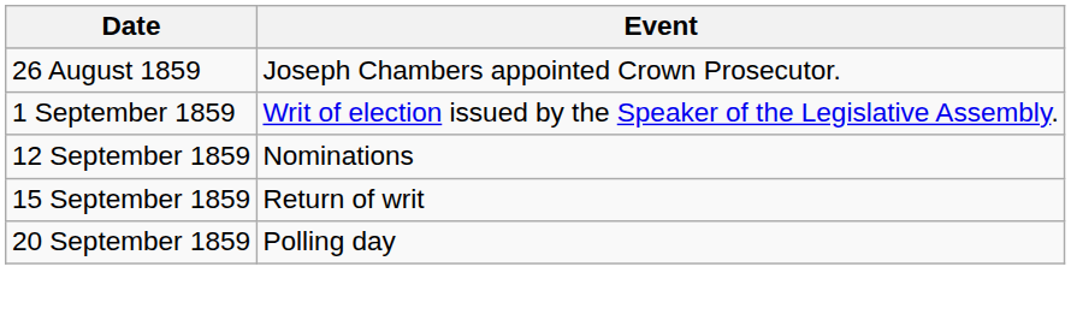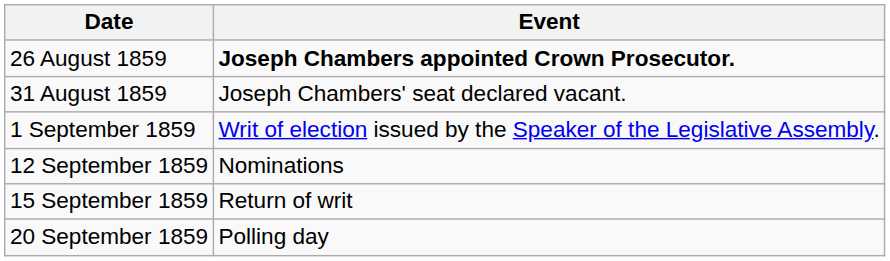 <table class="wikitable">
 <tr>
 <th>Date</th>
 <th>Event</th>
 </tr>
 <tr>
 <td>26 August 1859</td>
-<td>Joseph Chambers appointed Crown Prosecutor.</td>
+<td><strong>Joseph Chambers appointed Crown Prosecutor.</strong></td>
+</tr>
+<tr>
+<td>31 August 1859</td>
+<td>Joseph Chambers' seat declared vacant.</td>
 </tr>
 <tr>
 <td>1 September 1859</td>
 <td><a href='#'>Writ of election</a> issued by the <a href='#'>Speaker of the Legislative Assembly</a>.</td>
 </tr>
 <tr>
 <td>12 September 1859</td>
 <td>Nominations</td>
 </tr>
 <tr>
 <td>15 September 1859</td>
 <td>Return of writ</td>
 </tr>
 <tr>
 <td>20 September 1859</td>
 <td>Polling day</td>
 </tr>
 </table>
